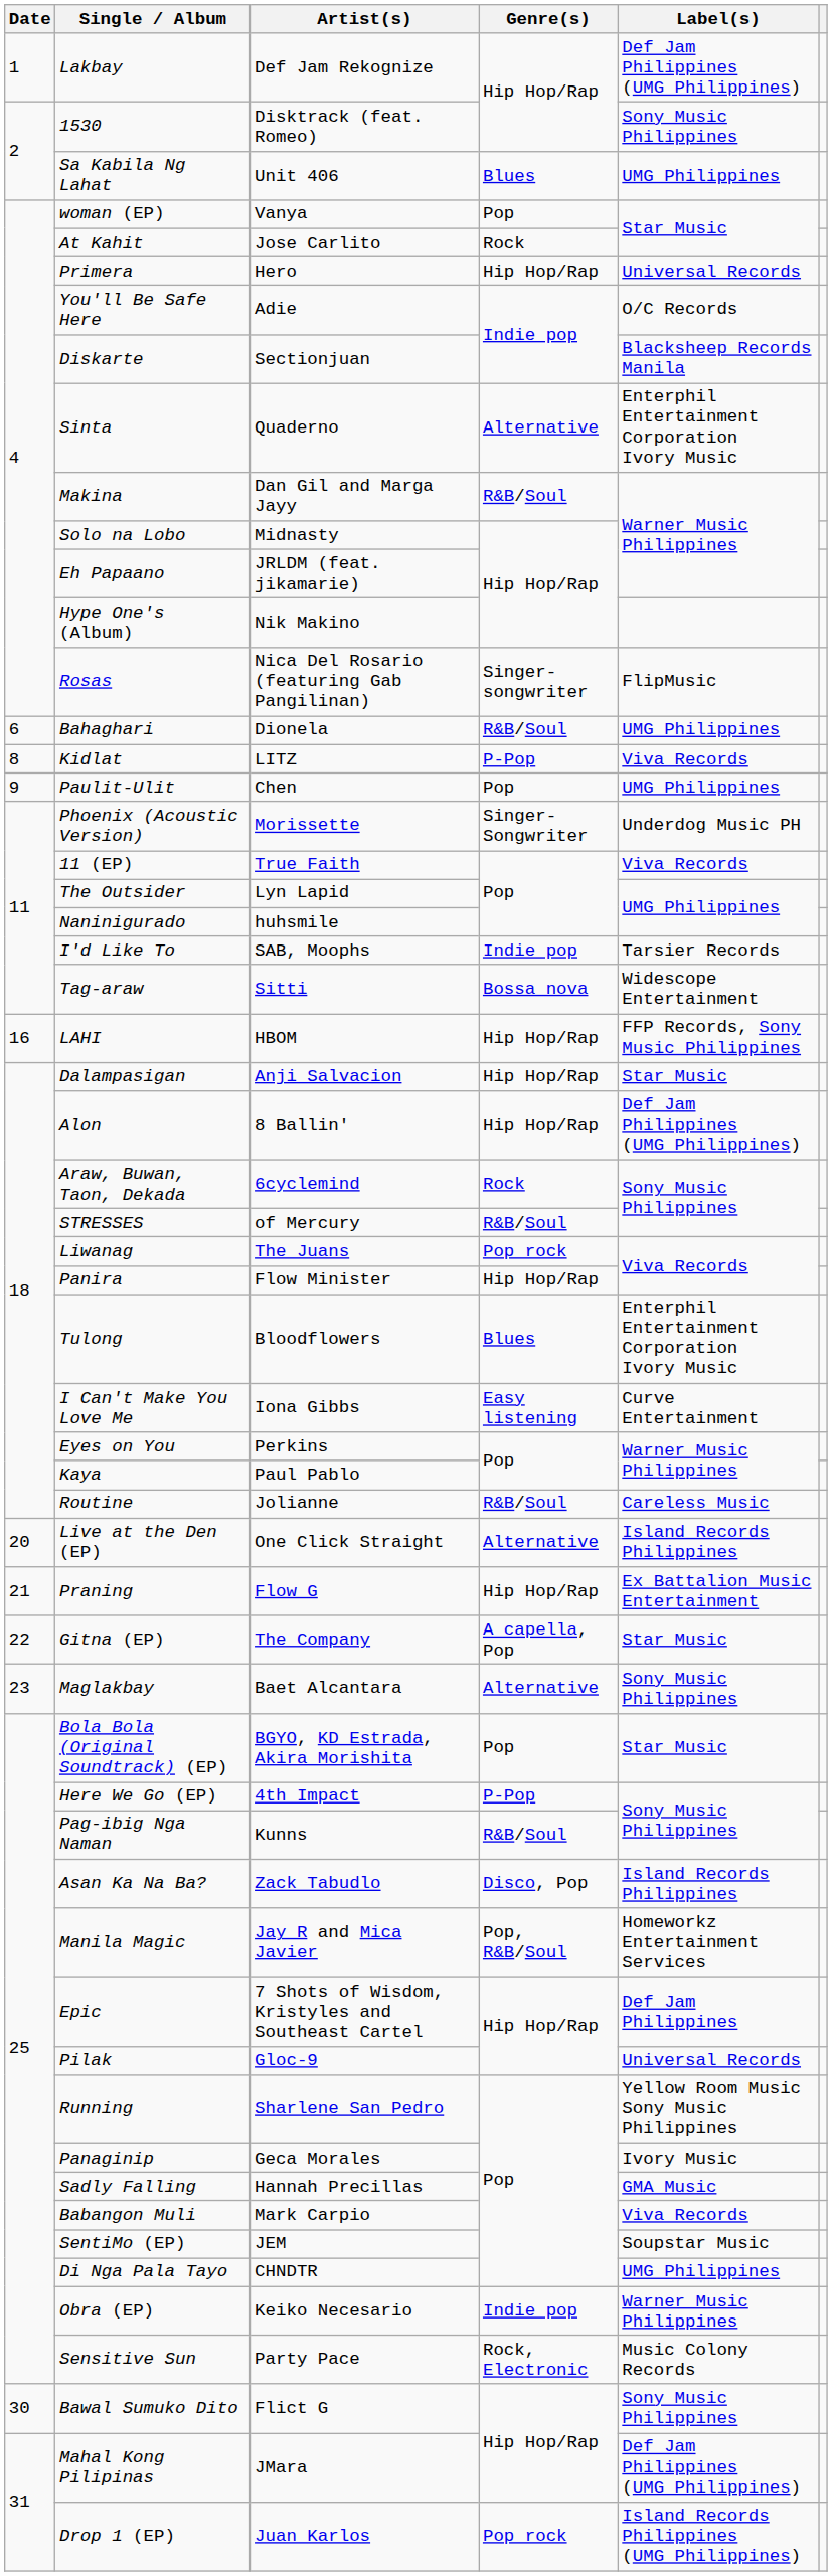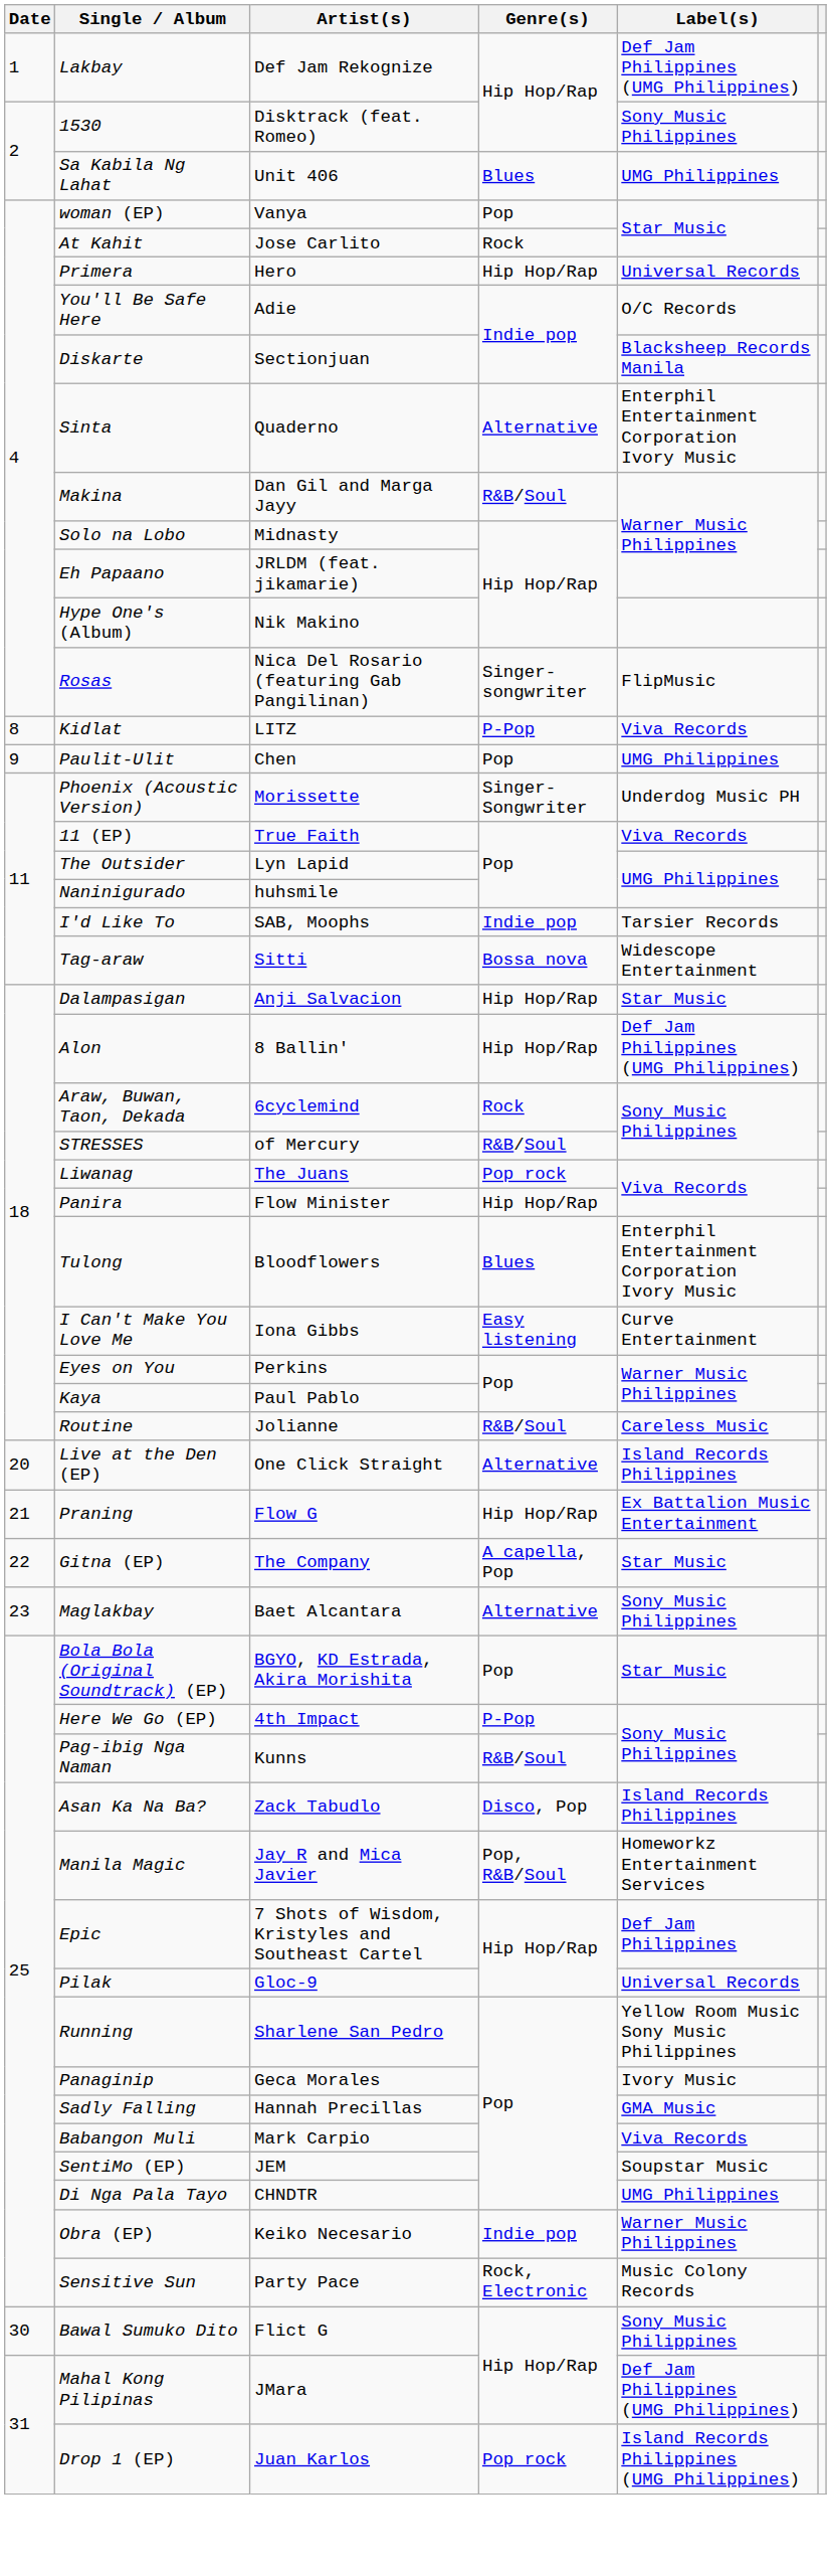 <table class="wikitable">
 <tr>
 <th>Date</th>
 <th>Single / Album</th>
 <th>Artist(s)</th>
 <th>Genre(s)</th>
 <th>Label(s)</th>
 <th></th>
 </tr>
 <tr>
 <td>1</td>
 <td><em>Lakbay</em></td>
 <td>Def Jam Rekognize</td>
 <td rowspan=2>Hip Hop/Rap</td>
 <td><a href='#'>Def Jam Philippines</a><br>(<a href='#'>UMG Philippines</a>)</td>
 <td></td>
 </tr>
 <tr>
 <td rowspan="2">2</td>
 <td><em>1530</em></td>
 <td>Disktrack (feat. Romeo)</td>
 <td><a href='#'>Sony Music Philippines</a></td>
 <td></td>
 </tr>
 <tr>
 <td><em>Sa Kabila Ng Lahat</em></td>
 <td>Unit 406</td>
 <td><a href='#'>Blues</a></td>
 <td><a href='#'>UMG Philippines</a></td>
 <td></td>
 </tr>
 <tr>
 <td rowspan="11">4</td>
 <td><em>woman</em> (EP)</td>
 <td>Vanya</td>
 <td>Pop</td>
 <td rowspan="2"><a href='#'>Star Music</a></td>
 <td></td>
 </tr>
 <tr>
 <td><em>At Kahit</em></td>
 <td>Jose Carlito</td>
 <td>Rock</td>
 <td></td>
 </tr>
 <tr>
 <td><em>Primera</em></td>
 <td>Hero</td>
 <td>Hip Hop/Rap</td>
 <td><a href='#'>Universal Records</a></td>
 <td></td>
 </tr>
 <tr>
 <td><em>You'll Be Safe Here</em></td>
 <td>Adie</td>
 <td rowspan="2"><a href='#'>Indie pop</a></td>
 <td>O/C Records</td>
 <td></td>
 </tr>
 <tr>
 <td><em>Diskarte</em></td>
 <td>Sectionjuan</td>
 <td><a href='#'>Blacksheep Records Manila</a></td>
 <td></td>
 </tr>
 <tr>
 <td><em>Sinta</em></td>
 <td>Quaderno</td>
 <td><a href='#'>Alternative</a></td>
 <td>Enterphil Entertainment Corporation<br>Ivory Music</td>
 <td></td>
 </tr>
 <tr>
 <td><em>Makina</em></td>
 <td>Dan Gil and Marga Jayy</td>
 <td><a href='#'>R&B</a>/<a href='#'>Soul</a></td>
 <td rowspan="3"><a href='#'>Warner Music Philippines</a></td>
 <td></td>
 </tr>
 <tr>
 <td><em>Solo na Lobo</em></td>
 <td>Midnasty</td>
 <td rowspan="3">Hip Hop/Rap</td>
 <td></td>
 </tr>
 <tr>
 <td><em>Eh Papaano</em></td>
 <td>JRLDM (feat. jikamarie)</td>
 <td></td>
 </tr>
 <tr>
 <td><em>Hype One's</em> (Album)</td>
 <td>Nik Makino</td>
 <td></td>
 <td></td>
 </tr>
 <tr>
 <td><em><a href='#'>Rosas</a></em></td>
 <td>Nica Del Rosario (featuring Gab Pangilinan)</td>
 <td>Singer-songwriter</td>
 <td>FlipMusic</td>
 <td></td>
 </tr>
 <tr>
-<td>6</td>
-<td><em>Bahaghari</em></td>
-<td>Dionela</td>
-<td><a href='#'>R&B</a>/<a href='#'>Soul</a></td>
-<td><a href='#'>UMG Philippines</a></td>
-<td></td>
-</tr>
-<tr>
 <td>8</td>
 <td><em>Kidlat</em></td>
 <td>LITZ</td>
 <td><a href='#'>P-Pop</a></td>
 <td><a href='#'>Viva Records</a></td>
 <td></td>
 </tr>
 <tr>
 <td>9</td>
 <td><em>Paulit-Ulit</em></td>
 <td>Chen</td>
 <td>Pop</td>
 <td><a href='#'>UMG Philippines</a></td>
 <td></td>
 </tr>
 <tr>
 <td rowspan="6">11</td>
 <td><em>Phoenix (Acoustic Version)</em></td>
 <td><a href='#'>Morissette</a></td>
 <td>Singer-Songwriter</td>
 <td>Underdog Music PH</td>
 <td></td>
 </tr>
 <tr>
 <td><em>11</em> (EP)</td>
 <td><a href='#'>True Faith</a></td>
 <td rowspan=3>Pop</td>
 <td><a href='#'>Viva Records</a></td>
 <td></td>
 </tr>
 <tr>
 <td><em>The Outsider</em></td>
 <td>Lyn Lapid</td>
 <td rowspan=2><a href='#'>UMG Philippines</a></td>
 <td></td>
 </tr>
 <tr>
 <td><em>Naninigurado</em></td>
 <td>huhsmile</td>
 <td></td>
 </tr>
 <tr>
 <td><em>I'd Like To</em></td>
 <td>SAB, Moophs</td>
 <td><a href='#'>Indie pop</a></td>
 <td>Tarsier Records</td>
 <td></td>
 </tr>
 <tr>
 <td><em>Tag-araw</em></td>
 <td><a href='#'>Sitti</a></td>
 <td><a href='#'>Bossa nova</a></td>
 <td>Widescope Entertainment</td>
-<td></td>
-</tr>
-<tr>
-<td>16</td>
-<td><em>LAHI</em></td>
-<td>HBOM</td>
-<td>Hip Hop/Rap</td>
-<td>FFP Records, <a href='#'>Sony Music Philippines</a></td>
 <td></td>
 </tr>
 <tr>
 <td rowspan="11">18</td>
 <td><em>Dalampasigan</em></td>
 <td><a href='#'>Anji Salvacion</a></td>
 <td>Hip Hop/Rap</td>
 <td><a href='#'>Star Music</a></td>
 <td></td>
 </tr>
 <tr>
 <td><em>Alon</em></td>
 <td>8 Ballin'</td>
 <td>Hip Hop/Rap</td>
 <td><a href='#'>Def Jam Philippines</a><br>(<a href='#'>UMG Philippines</a>)</td>
 <td></td>
 </tr>
 <tr>
 <td><em>Araw, Buwan, Taon, Dekada</em></td>
 <td><a href='#'>6cyclemind</a></td>
 <td><a href='#'>Rock</a></td>
 <td rowspan="2"><a href='#'>Sony Music Philippines</a></td>
 <td></td>
 </tr>
 <tr>
 <td><em>STRESSES</em></td>
 <td>of Mercury</td>
 <td><a href='#'>R&B</a>/<a href='#'>Soul</a></td>
 <td></td>
 </tr>
 <tr>
 <td><em>Liwanag</em></td>
 <td><a href='#'>The Juans</a></td>
 <td><a href='#'>Pop rock</a></td>
 <td rowspan=2><a href='#'>Viva Records</a></td>
 <td></td>
 </tr>
 <tr>
 <td><em>Panira</em></td>
 <td>Flow Minister</td>
 <td>Hip Hop/Rap</td>
 <td></td>
 </tr>
 <tr>
 <td><em>Tulong</em></td>
 <td>Bloodflowers</td>
 <td><a href='#'>Blues</a></td>
 <td>Enterphil Entertainment Corporation<br>Ivory Music</td>
 <td></td>
 </tr>
 <tr>
 <td><em>I Can't Make You Love Me</em></td>
 <td>Iona Gibbs</td>
 <td><a href='#'>Easy listening</a></td>
 <td>Curve Entertainment</td>
 <td></td>
 </tr>
 <tr>
 <td><em>Eyes on You</em></td>
 <td>Perkins</td>
 <td rowspan="2">Pop</td>
 <td rowspan="2"><a href='#'>Warner Music Philippines</a></td>
 <td></td>
 </tr>
 <tr>
 <td><em>Kaya</em></td>
 <td>Paul Pablo</td>
 <td></td>
 </tr>
 <tr>
 <td><em>Routine</em></td>
 <td>Jolianne</td>
 <td><a href='#'>R&B</a>/<a href='#'>Soul</a></td>
 <td><a href='#'>Careless Music</a></td>
 <td></td>
 </tr>
 <tr>
 <td>20</td>
 <td><em>Live at the Den</em> (EP)</td>
 <td>One Click Straight</td>
 <td><a href='#'>Alternative</a></td>
 <td><a href='#'>Island Records Philippines</a></td>
 <td></td>
 </tr>
 <tr>
 <td>21</td>
 <td><em>Praning</em></td>
 <td><a href='#'>Flow G</a></td>
 <td>Hip Hop/Rap</td>
 <td><a href='#'>Ex Battalion Music Entertainment</a></td>
 <td></td>
 </tr>
 <tr>
 <td>22</td>
 <td><em>Gitna</em> (EP)</td>
 <td><a href='#'>The Company</a></td>
 <td><a href='#'>A capella</a>, Pop</td>
 <td><a href='#'>Star Music</a></td>
 <td></td>
 </tr>
 <tr>
 <td>23</td>
 <td><em>Maglakbay</em></td>
 <td>Baet Alcantara</td>
 <td><a href='#'>Alternative</a></td>
 <td><a href='#'>Sony Music Philippines</a></td>
 <td></td>
 </tr>
 <tr>
 <td rowspan="15">25</td>
 <td><em><a href='#'>Bola Bola (Original Soundtrack)</a></em> (EP)</td>
 <td><a href='#'>BGYO</a>, <a href='#'>KD Estrada</a>, <a href='#'>Akira Morishita</a></td>
 <td>Pop</td>
 <td><a href='#'>Star Music</a></td>
 <td></td>
 </tr>
 <tr>
 <td><em>Here We Go</em> (EP)</td>
 <td><a href='#'>4th Impact</a></td>
 <td><a href='#'>P-Pop</a></td>
 <td rowspan="2"><a href='#'>Sony Music Philippines</a></td>
 <td></td>
 </tr>
 <tr>
 <td><em>Pag-ibig Nga Naman</em></td>
 <td>Kunns</td>
 <td><a href='#'>R&B</a>/<a href='#'>Soul</a></td>
 <td></td>
 </tr>
 <tr>
 <td><em>Asan Ka Na Ba?</em></td>
 <td><a href='#'>Zack Tabudlo</a></td>
 <td><a href='#'>Disco</a>, Pop</td>
 <td><a href='#'>Island Records Philippines</a></td>
 <td></td>
 </tr>
 <tr>
 <td><em>Manila Magic</em></td>
 <td><a href='#'>Jay R</a> and <a href='#'>Mica Javier</a></td>
 <td>Pop, <a href='#'>R&B</a>/<a href='#'>Soul</a></td>
 <td>Homeworkz Entertainment Services</td>
 <td></td>
 </tr>
 <tr>
 <td><em>Epic</em></td>
 <td>7 Shots of Wisdom, Kristyles and Southeast Cartel</td>
 <td rowspan="2">Hip Hop/Rap</td>
 <td><a href='#'>Def Jam Philippines</a></td>
 <td></td>
 </tr>
 <tr>
 <td><em>Pilak</em></td>
 <td><a href='#'>Gloc-9</a></td>
 <td><a href='#'>Universal Records</a></td>
 <td></td>
 </tr>
 <tr>
 <td><em>Running</em></td>
 <td><a href='#'>Sharlene San Pedro</a></td>
 <td rowspan="6">Pop</td>
 <td>Yellow Room Music<br>Sony Music Philippines</td>
 <td></td>
 </tr>
 <tr>
 <td><em>Panaginip</em></td>
 <td>Geca Morales</td>
 <td>Ivory Music</td>
 <td></td>
 </tr>
 <tr>
 <td><em>Sadly Falling</em></td>
 <td>Hannah Precillas</td>
 <td><a href='#'>GMA Music</a></td>
 <td></td>
 </tr>
 <tr>
 <td><em>Babangon Muli</em></td>
 <td>Mark Carpio</td>
 <td><a href='#'>Viva Records</a></td>
 <td></td>
 </tr>
 <tr>
 <td><em>SentiMo</em> (EP)</td>
 <td>JEM</td>
 <td>Soupstar Music</td>
 <td></td>
 </tr>
 <tr>
 <td><em>Di Nga Pala Tayo</em></td>
 <td>CHNDTR</td>
 <td><a href='#'>UMG Philippines</a></td>
 <td></td>
 </tr>
 <tr>
 <td><em>Obra</em> (EP)</td>
 <td>Keiko Necesario</td>
 <td><a href='#'>Indie pop</a></td>
 <td><a href='#'>Warner Music Philippines</a></td>
 <td></td>
 </tr>
 <tr>
 <td><em>Sensitive Sun</em></td>
 <td>Party Pace</td>
 <td>Rock, <a href='#'>Electronic</a></td>
 <td>Music Colony Records</td>
 <td></td>
 </tr>
 <tr>
 <td>30</td>
 <td><em>Bawal Sumuko Dito</em></td>
 <td>Flict G</td>
 <td rowspan="2">Hip Hop/Rap</td>
 <td><a href='#'>Sony Music Philippines</a></td>
 <td></td>
 </tr>
 <tr>
 <td rowspan="2">31</td>
 <td><em>Mahal Kong Pilipinas</em></td>
 <td>JMara</td>
 <td><a href='#'>Def Jam Philippines</a><br>(<a href='#'>UMG Philippines</a>)</td>
 <td></td>
 </tr>
 <tr>
 <td><em>Drop 1</em> (EP)</td>
 <td><a href='#'>Juan Karlos</a></td>
 <td><a href='#'>Pop rock</a></td>
 <td><a href='#'>Island Records Philippines</a><br>(<a href='#'>UMG Philippines</a>)</td>
 <td></td>
 </tr>
 </table>
